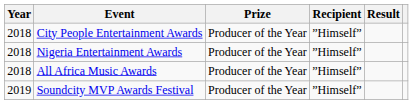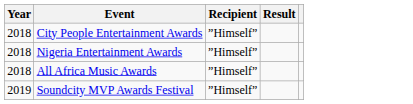 <table class ="sortable wikitable">
 <tr>
 <th scope="col">Year</th>
 <th scope="col">Event</th>
-<th scope="col">Prize</th>
 <th scope="col">Recipient</th>
 <th scope="col">Result</th>
 <th scope="col" class="unsortable"></th>
 </tr>
 <tr>
 <td>2018</td>
 <td><a href='#'>City People Entertainment Awards</a></td>
-<td>Producer of the Year</td>
 <td>”Himself”</td>
 <td></td>
 <td></td>
 </tr>
 <tr>
 <td>2018</td>
 <td><a href='#'>Nigeria Entertainment Awards</a></td>
-<td>Producer of the Year</td>
 <td>”Himself”</td>
 <td></td>
 <td></td>
 </tr>
 <tr>
 <td>2018</td>
 <td><a href='#'>All Africa Music Awards</a></td>
-<td>Producer of the Year</td>
 <td>”Himself”</td>
 <td></td>
 <td></td>
 </tr>
 <tr>
 <td rowspan=“1”>2019</td>
 <td><a href='#'>Soundcity MVP Awards Festival</a></td>
-<td>Producer of the Year</td>
 <td>”Himself”</td>
 <td></td>
 <td></td>
 </tr>
 </table>
